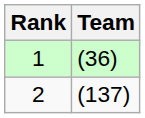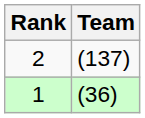 <table class="wikitable" style="text-align:center">
 <tr>
 <th width=40>Rank</th>
 <th>Team</th>
 </tr>
+<tr>
+<td>2</td>
+<td style="text-align:left"> (137)</td>
+</tr>
 <tr bgcolor=#ccffcc>
 <td>1</td>
 <td style="text-align:left"> (36)</td>
 </tr>
-<tr>
-<td>2</td>
-<td style="text-align:left"> (137)</td>
-</tr>
 </table>
